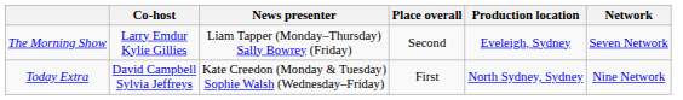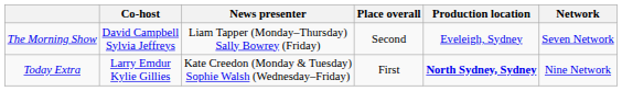 <table class="wikitable">
 <tr>
 <th></th>
 <th>Co-host</th>
 <th>News presenter</th>
 <th>Place overall</th>
 <th>Production location</th>
 <th>Network</th>
 </tr>
 <tr style="text-align:center">
 <td><em><a href='#'>The Morning Show</a></em></td>
-<td><a href='#'>Larry Emdur</a><br><a href='#'>Kylie Gillies</a></td>
+<td><a href='#'>David Campbell</a><br><a href='#'>Sylvia Jeffreys</a></td>
 <td>Liam Tapper (Monday–Thursday)<br><a href='#'>Sally Bowrey</a> (Friday)</td>
 <td>Second</td>
 <td><a href='#'>Eveleigh, Sydney</a></td>
 <td><a href='#'>Seven Network</a></td>
 </tr>
 <tr style="text-align:center">
 <td><em><a href='#'>Today Extra</a></em></td>
-<td><a href='#'>David Campbell</a><br><a href='#'>Sylvia Jeffreys</a></td>
+<td><a href='#'>Larry Emdur</a><br><a href='#'>Kylie Gillies</a></td>
 <td>Kate Creedon (Monday & Tuesday)<br><a href='#'>Sophie Walsh</a> (Wednesday–Friday)</td>
 <td>First</td>
-<td><a href='#'>North Sydney, Sydney</a></td>
+<td><strong><a href='#'>North Sydney, Sydney</a></strong></td>
 <td><a href='#'>Nine Network</a></td>
 </tr>
 </table>
